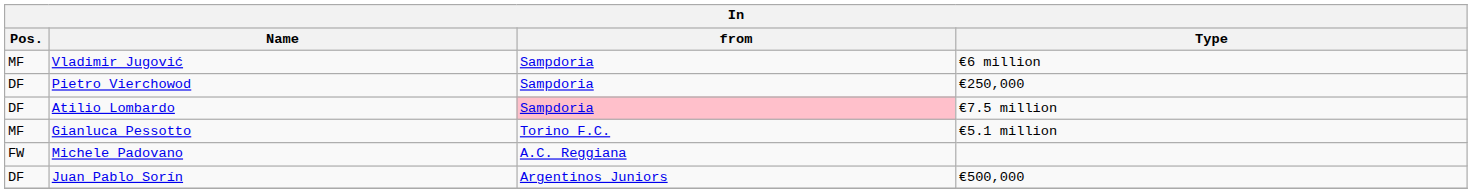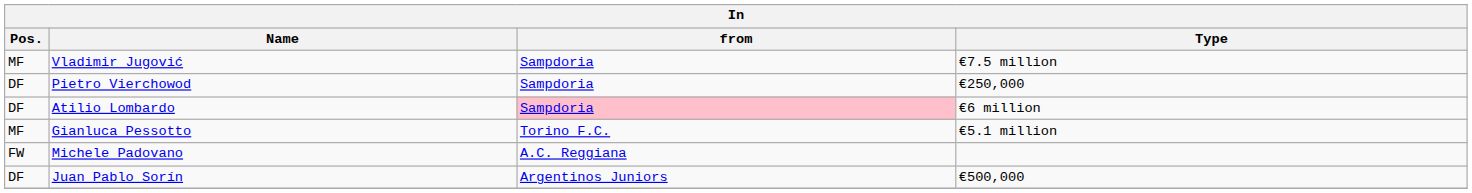 <table class="wikitable" style="font-size:90%;width:99%;">
 <tr>
 <th colspan="4">In</th>
 </tr>
 <tr>
 <th width=3%>Pos.</th>
 <th width=32%>Name</th>
 <th width=30%>from</th>
 <th width=35%>Type</th>
 </tr>
 <tr>
 <td>MF</td>
 <td><a href='#'>Vladimir Jugović</a></td>
 <td><a href='#'>Sampdoria</a></td>
-<td>€6 million</td>
+<td>€7.5 million</td>
 </tr>
 <tr>
 <td>DF</td>
 <td><a href='#'>Pietro Vierchowod</a></td>
 <td><a href='#'>Sampdoria</a></td>
 <td>€250,000</td>
 </tr>
 <tr>
 <td>DF</td>
 <td><a href='#'>Atilio Lombardo</a></td>
 <td style="background: pink;"><a href='#'>Sampdoria</a></td>
-<td>€7.5 million</td>
+<td>€6 million</td>
 </tr>
 <tr>
 <td>MF</td>
 <td><a href='#'>Gianluca Pessotto</a></td>
 <td><a href='#'>Torino F.C.</a></td>
 <td>€5.1 million</td>
 </tr>
 <tr>
 <td>FW</td>
 <td><a href='#'>Michele Padovano</a></td>
 <td><a href='#'>A.C. Reggiana</a></td>
 <td></td>
 </tr>
 <tr>
 <td>DF</td>
 <td><a href='#'>Juan Pablo Sorín</a></td>
 <td><a href='#'>Argentinos Juniors</a></td>
 <td>€500,000</td>
 </tr>
 <tr>
 </tr>
 </table>
